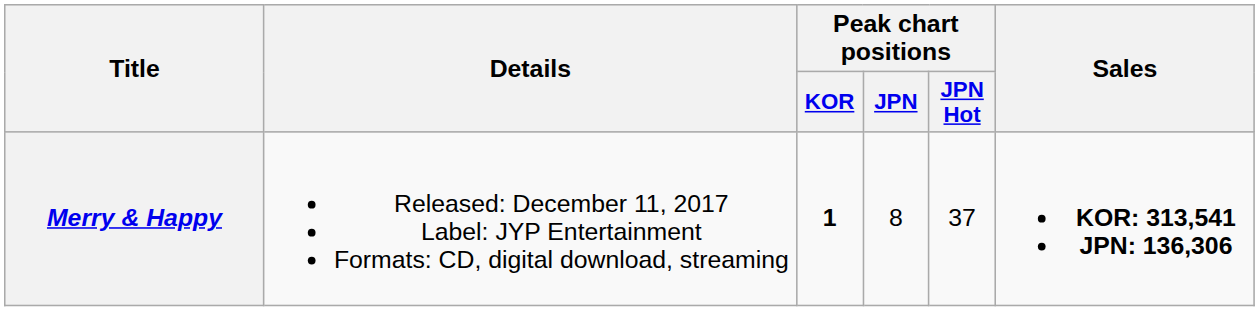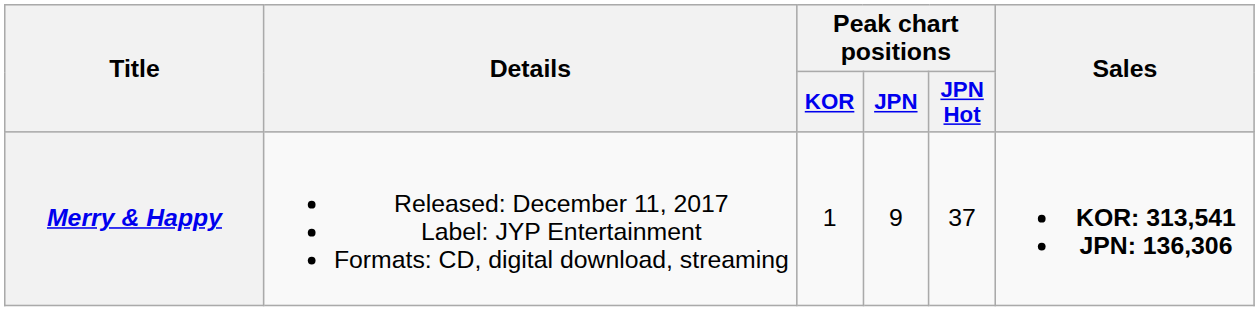 <table class="wikitable plainrowheaders" style="text-align:center;">
 <tr>
 <th scope="col" rowspan=2 style="width:10em;">Title</th>
 <th scope="col" rowspan=2 style="width:21em;">Details</th>
 <th scope="col" colspan=3>Peak chart positions</th>
 <th scope="col" rowspan=2 style="width:10em;">Sales</th>
 </tr>
 <tr>
 <th scope="col" style="width:2.5em;font-size:90%;"><a href='#'>KOR</a><br></th>
 <th scope="col" style="width:2.5em;font-size:90%;"><a href='#'>JPN</a><br></th>
 <th scope="col" style="width:2.5em;font-size:90%;"><a href='#'>JPN Hot</a><br></th>
 </tr>
 <tr>
 <th scope=row><em><a href='#'>Merry & Happy</a></em></th>
 <td><br><ul><li>Released: December 11, 2017</li><li>Label: JYP Entertainment</li><li>Formats: CD, digital download, streaming</li></ul></td>
-<td><strong>1</strong></td>
-<td>8</td>
+<td>1</td>
+<td>9</td>
 <td>37</td>
 <td><strong><br><ul><li>KOR: 313,541</li><li>JPN: 136,306</li></ul></strong></td>
 </tr>
 </table>
